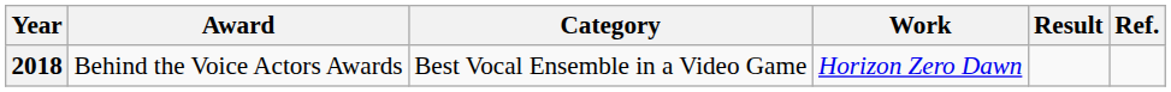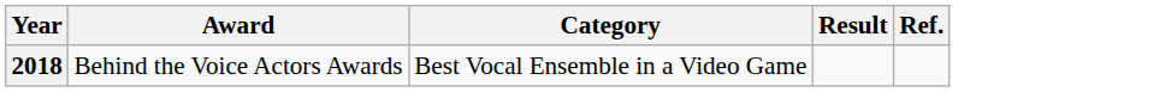 <table class="wikitable">
 <tr>
 <th>Year</th>
 <th>Award</th>
 <th>Category</th>
-<th>Work</th>
 <th>Result</th>
 <th>Ref.</th>
 </tr>
 <tr>
 <th>2018</th>
 <td>Behind the Voice Actors Awards</td>
 <td>Best Vocal Ensemble in a Video Game</td>
-<td><em><a href='#'>Horizon Zero Dawn</a></em></td>
 <td></td>
 <td></td>
 </tr>
 </table>
